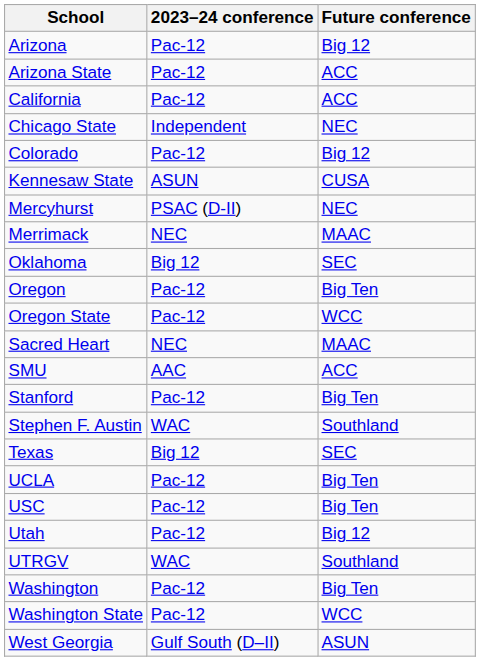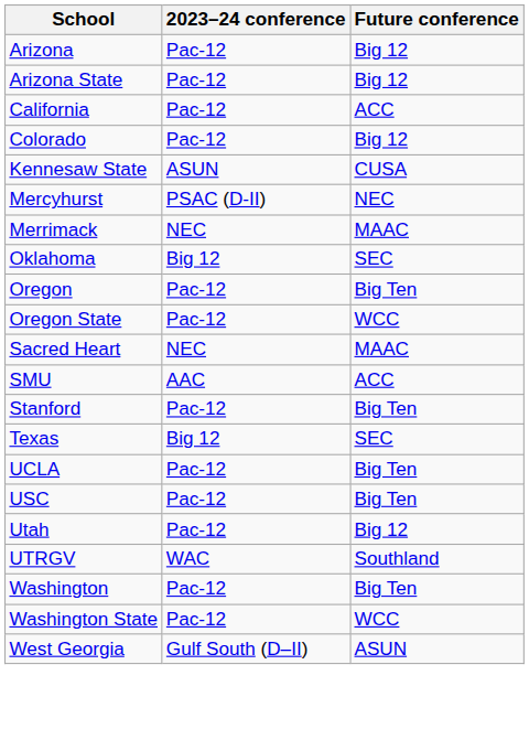 <table class="wikitable sortable">
 <tr>
 <th>School</th>
 <th>2023–24 conference</th>
 <th>Future conference</th>
 </tr>
 <tr>
 <td><a href='#'>Arizona</a></td>
 <td><a href='#'>Pac-12</a></td>
 <td><a href='#'>Big 12</a></td>
 </tr>
 <tr>
 <td><a href='#'>Arizona State</a></td>
 <td><a href='#'>Pac-12</a></td>
-<td><a href='#'>ACC</a></td>
+<td><a href='#'>Big 12</a></td>
 </tr>
 <tr>
 <td><a href='#'>California</a></td>
 <td><a href='#'>Pac-12</a></td>
 <td><a href='#'>ACC</a></td>
-</tr>
-<tr>
-<td><a href='#'>Chicago State</a></td>
-<td><a href='#'>Independent</a></td>
-<td><a href='#'>NEC</a></td>
 </tr>
 <tr>
 <td><a href='#'>Colorado</a></td>
 <td><a href='#'>Pac-12</a></td>
 <td><a href='#'>Big 12</a></td>
 </tr>
 <tr>
 <td><a href='#'>Kennesaw State</a></td>
 <td><a href='#'>ASUN</a></td>
 <td><a href='#'>CUSA</a></td>
 </tr>
 <tr>
 <td><a href='#'>Mercyhurst</a></td>
 <td><a href='#'>PSAC</a> (<a href='#'>D-II</a>)</td>
 <td><a href='#'>NEC</a></td>
 </tr>
 <tr>
 <td><a href='#'>Merrimack</a></td>
 <td><a href='#'>NEC</a></td>
 <td><a href='#'>MAAC</a></td>
 </tr>
 <tr>
 <td><a href='#'>Oklahoma</a></td>
 <td><a href='#'>Big 12</a></td>
 <td><a href='#'>SEC</a></td>
 </tr>
 <tr>
 <td><a href='#'>Oregon</a></td>
 <td><a href='#'>Pac-12</a></td>
 <td><a href='#'>Big Ten</a></td>
 </tr>
 <tr>
 <td><a href='#'>Oregon State</a></td>
 <td><a href='#'>Pac-12</a></td>
 <td><a href='#'>WCC</a></td>
 </tr>
 <tr>
 <td><a href='#'>Sacred Heart</a></td>
 <td><a href='#'>NEC</a></td>
 <td><a href='#'>MAAC</a></td>
 </tr>
 <tr>
 <td><a href='#'>SMU</a></td>
 <td><a href='#'>AAC</a></td>
 <td><a href='#'>ACC</a></td>
 </tr>
 <tr>
 <td><a href='#'>Stanford</a></td>
 <td><a href='#'>Pac-12</a></td>
 <td><a href='#'>Big Ten</a></td>
 </tr>
 <tr>
-<td><a href='#'>Stephen F. Austin</a></td>
-<td><a href='#'>WAC</a></td>
-<td><a href='#'>Southland</a></td>
-</tr>
-<tr>
 <td><a href='#'>Texas</a></td>
 <td><a href='#'>Big 12</a></td>
 <td><a href='#'>SEC</a></td>
 </tr>
 <tr>
 <td><a href='#'>UCLA</a></td>
 <td><a href='#'>Pac-12</a></td>
 <td><a href='#'>Big Ten</a></td>
 </tr>
 <tr>
 <td><a href='#'>USC</a></td>
 <td><a href='#'>Pac-12</a></td>
 <td><a href='#'>Big Ten</a></td>
 </tr>
 <tr>
 <td><a href='#'>Utah</a></td>
 <td><a href='#'>Pac-12</a></td>
 <td><a href='#'>Big 12</a></td>
 </tr>
 <tr>
 <td><a href='#'>UTRGV</a></td>
 <td><a href='#'>WAC</a></td>
 <td><a href='#'>Southland</a></td>
 </tr>
 <tr>
 <td><a href='#'>Washington</a></td>
 <td><a href='#'>Pac-12</a></td>
 <td><a href='#'>Big Ten</a></td>
 </tr>
 <tr>
 <td><a href='#'>Washington State</a></td>
 <td><a href='#'>Pac-12</a></td>
 <td><a href='#'>WCC</a></td>
 </tr>
 <tr>
 <td><a href='#'>West Georgia</a></td>
 <td><a href='#'>Gulf South</a>  (<a href='#'>D–II</a>)</td>
 <td><a href='#'>ASUN</a></td>
 </tr>
 </table>
